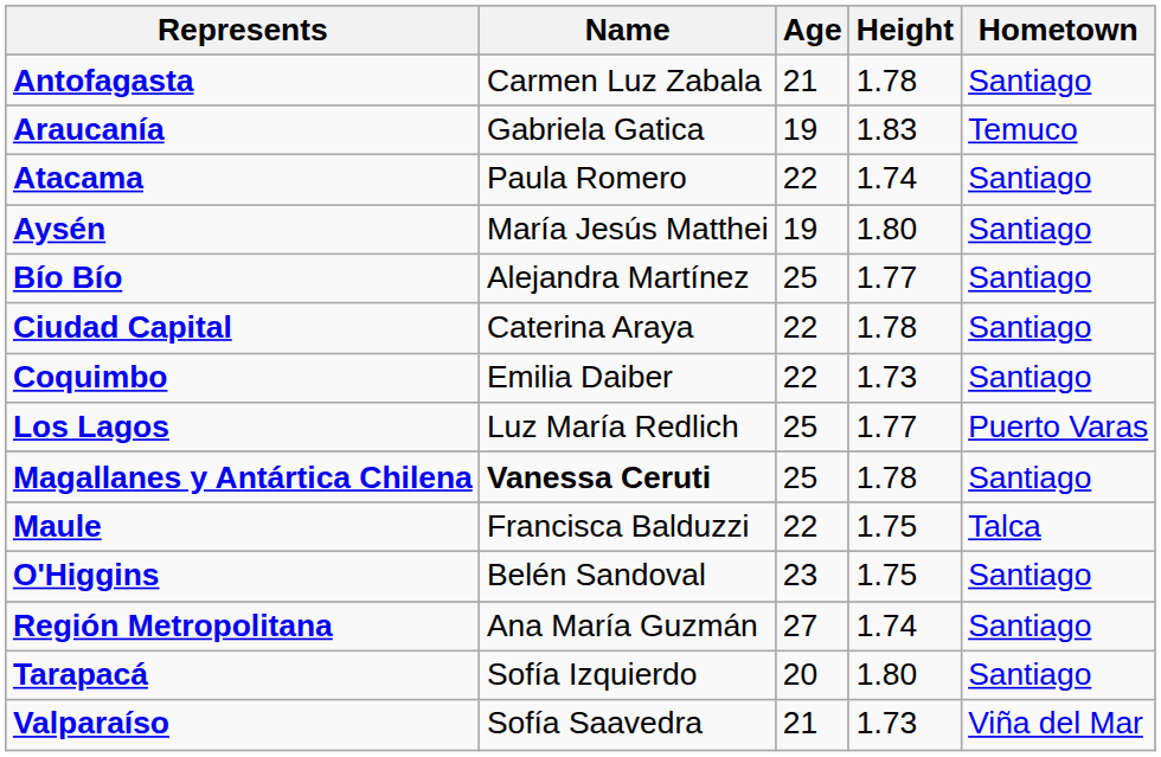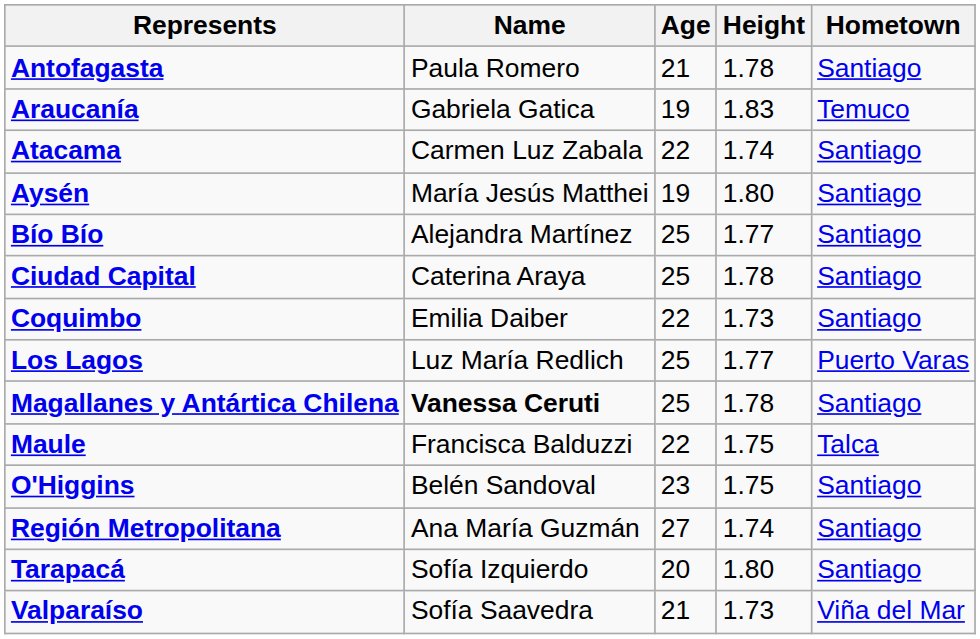 <table class="sortable wikitable">
 <tr>
 <th>Represents</th>
 <th>Name</th>
 <th>Age</th>
 <th>Height</th>
 <th>Hometown</th>
 </tr>
 <tr>
 <td><strong><a href='#'>Antofagasta</a></strong></td>
-<td>Carmen Luz Zabala</td>
+<td>Paula Romero</td>
 <td>21</td>
 <td>1.78</td>
 <td><a href='#'>Santiago</a></td>
 </tr>
 <tr>
 <td><strong><a href='#'>Araucanía</a></strong></td>
 <td>Gabriela Gatica</td>
 <td>19</td>
 <td>1.83</td>
 <td><a href='#'>Temuco</a></td>
 </tr>
 <tr>
 <td><strong><a href='#'>Atacama</a></strong></td>
-<td>Paula Romero</td>
+<td>Carmen Luz Zabala</td>
 <td>22</td>
 <td>1.74</td>
 <td><a href='#'>Santiago</a></td>
 </tr>
 <tr>
 <td><strong><a href='#'>Aysén</a></strong></td>
 <td>María Jesús Matthei</td>
 <td>19</td>
 <td>1.80</td>
 <td><a href='#'>Santiago</a></td>
 </tr>
 <tr>
 <td><strong><a href='#'>Bío Bío</a></strong></td>
 <td>Alejandra Martínez</td>
 <td>25</td>
 <td>1.77</td>
 <td><a href='#'>Santiago</a></td>
 </tr>
 <tr>
 <td><strong><a href='#'>Ciudad Capital</a></strong></td>
 <td>Caterina Araya</td>
-<td>22</td>
+<td>25</td>
 <td>1.78</td>
 <td><a href='#'>Santiago</a></td>
 </tr>
 <tr>
 <td><strong><a href='#'>Coquimbo</a></strong></td>
 <td>Emilia Daiber</td>
 <td>22</td>
 <td>1.73</td>
 <td><a href='#'>Santiago</a></td>
 </tr>
 <tr>
 <td><strong><a href='#'>Los Lagos</a></strong></td>
 <td>Luz María Redlich</td>
 <td>25</td>
 <td>1.77</td>
 <td><a href='#'>Puerto Varas</a></td>
 </tr>
 <tr>
 <td><strong><a href='#'>Magallanes y Antártica Chilena</a></strong></td>
 <td><strong>Vanessa Ceruti</strong></td>
 <td>25</td>
 <td>1.78</td>
 <td><a href='#'>Santiago</a></td>
 </tr>
 <tr>
 <td><strong><a href='#'>Maule</a></strong></td>
 <td>Francisca Balduzzi</td>
 <td>22</td>
 <td>1.75</td>
 <td><a href='#'>Talca</a></td>
 </tr>
 <tr>
 <td><strong><a href='#'>O'Higgins</a></strong></td>
 <td>Belén Sandoval</td>
 <td>23</td>
 <td>1.75</td>
 <td><a href='#'>Santiago</a></td>
 </tr>
 <tr>
 <td><strong><a href='#'>Región Metropolitana</a></strong></td>
 <td>Ana María Guzmán</td>
 <td>27</td>
 <td>1.74</td>
 <td><a href='#'>Santiago</a></td>
 </tr>
 <tr>
 <td><strong><a href='#'>Tarapacá</a></strong></td>
 <td>Sofía Izquierdo</td>
 <td>20</td>
 <td>1.80</td>
 <td><a href='#'>Santiago</a></td>
 </tr>
 <tr>
 <td><strong><a href='#'>Valparaíso</a></strong></td>
 <td>Sofía Saavedra</td>
 <td>21</td>
 <td>1.73</td>
 <td><a href='#'>Viña del Mar</a></td>
 </tr>
 </table>
